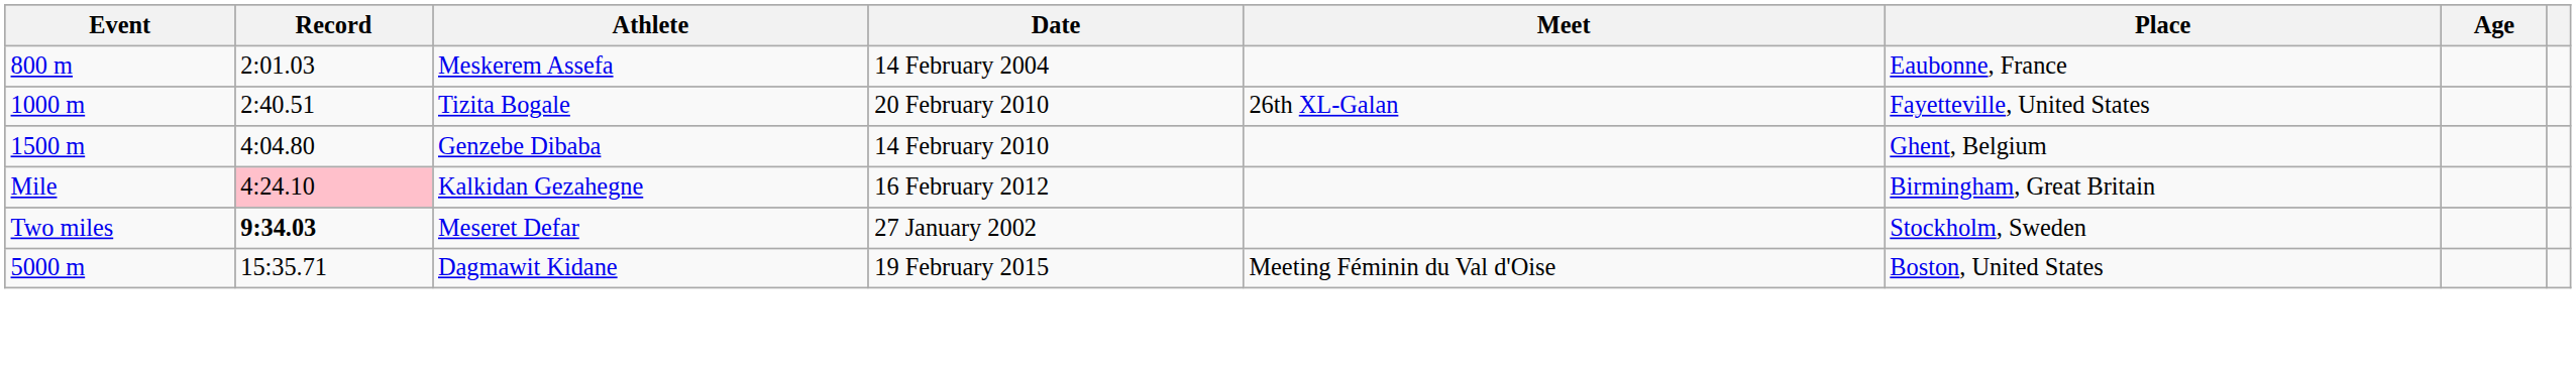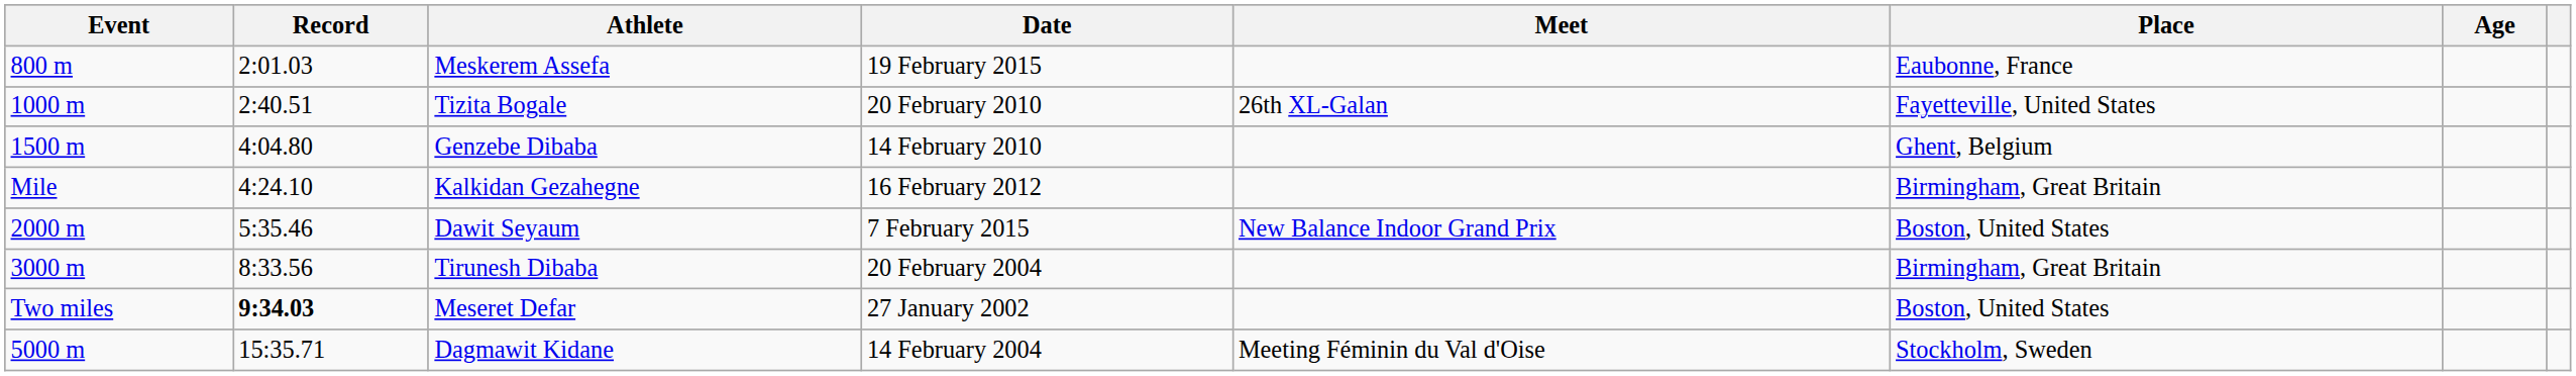 <table class="wikitable" style="font-size: 90%; width: 95%;">
 <tr>
 <th>Event</th>
 <th>Record</th>
 <th>Athlete</th>
 <th>Date</th>
 <th>Meet</th>
 <th>Place</th>
 <th>Age</th>
 <th></th>
 </tr>
 <tr>
 <td><a href='#'>800 m</a></td>
 <td>2:01.03</td>
 <td><a href='#'>Meskerem Assefa</a></td>
-<td>14 February 2004</td>
+<td>19 February 2015</td>
 <td></td>
 <td><a href='#'>Eaubonne</a>, France</td>
 <td></td>
 <td></td>
 </tr>
 <tr>
 <td><a href='#'>1000 m</a></td>
 <td>2:40.51</td>
 <td><a href='#'>Tizita Bogale</a></td>
 <td>20 February 2010</td>
 <td>26th <a href='#'>XL-Galan</a></td>
 <td><a href='#'>Fayetteville</a>, United States</td>
 <td></td>
 <td></td>
 </tr>
 <tr>
 <td><a href='#'>1500 m</a></td>
 <td>4:04.80</td>
 <td><a href='#'>Genzebe Dibaba</a></td>
 <td>14 February 2010</td>
 <td></td>
 <td><a href='#'>Ghent</a>, Belgium</td>
 <td></td>
 <td></td>
 </tr>
 <tr>
 <td><a href='#'>Mile</a></td>
-<td style="background: pink;">4:24.10</td>
+<td>4:24.10</td>
 <td><a href='#'>Kalkidan Gezahegne</a></td>
 <td>16 February 2012</td>
+<td></td>
+<td><a href='#'>Birmingham</a>, Great Britain</td>
+<td></td>
+<td></td>
+</tr>
+<tr>
+<td><a href='#'>2000 m</a></td>
+<td>5:35.46</td>
+<td><a href='#'>Dawit Seyaum</a></td>
+<td>7 February 2015</td>
+<td><a href='#'>New Balance Indoor Grand Prix</a></td>
+<td><a href='#'>Boston</a>, United States</td>
+<td></td>
+<td></td>
+</tr>
+<tr>
+<td><a href='#'>3000 m</a></td>
+<td>8:33.56</td>
+<td><a href='#'>Tirunesh Dibaba</a></td>
+<td>20 February 2004</td>
 <td></td>
 <td><a href='#'>Birmingham</a>, Great Britain</td>
 <td></td>
 <td></td>
 </tr>
 <tr>
 <td><a href='#'>Two miles</a></td>
 <td><strong>9:34.03</strong></td>
 <td><a href='#'>Meseret Defar</a></td>
 <td>27 January 2002</td>
 <td></td>
-<td><a href='#'>Stockholm</a>, Sweden</td>
+<td><a href='#'>Boston</a>, United States</td>
 <td></td>
 <td></td>
 </tr>
 <tr>
 <td><a href='#'>5000 m</a></td>
 <td>15:35.71</td>
 <td><a href='#'>Dagmawit Kidane</a></td>
-<td>19 February 2015</td>
+<td>14 February 2004</td>
 <td>Meeting Féminin du Val d'Oise</td>
-<td><a href='#'>Boston</a>, United States</td>
+<td><a href='#'>Stockholm</a>, Sweden</td>
 <td></td>
 <td></td>
 </tr>
 </table>
